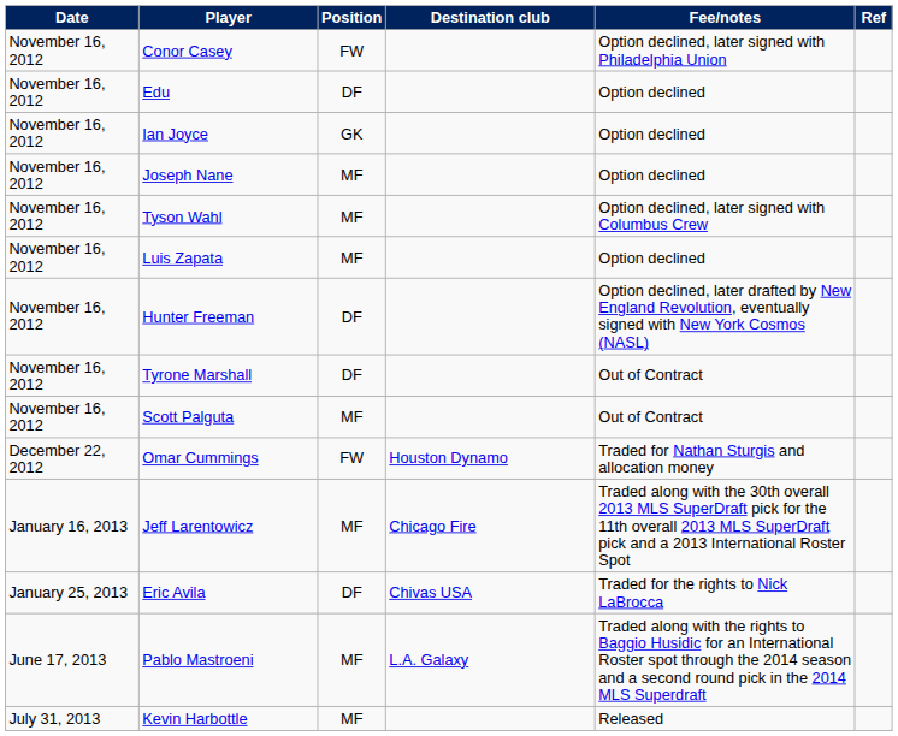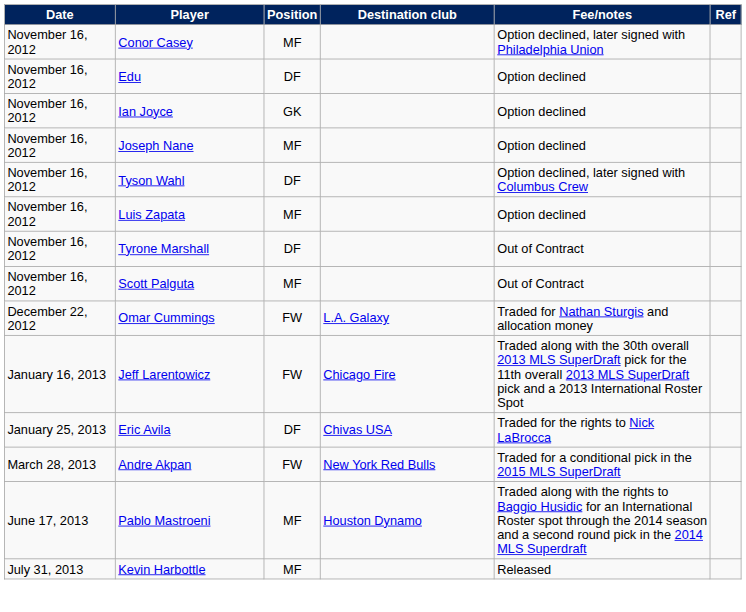 <table class="wikitable" style="text-align:left; font-size:95%;">
 <tr>
 <th style="background:#00235d; color:#fff; width:125px;">Date</th>
 <th style="background:#00235d; color:#fff; width:170px;">Player</th>
 <th style="background:#00235d; color:#fff; width:50px;">Position</th>
 <th style="background:#00235d; color:#fff; width:200px;">Destination club</th>
 <th style="background:#00235d; color:#fff; width:250px;">Fee/notes</th>
 <th style="background:#00235d; color:#fff; width:30px;">Ref</th>
 </tr>
 <tr>
 <td>November 16, 2012</td>
 <td> <a href='#'>Conor Casey</a></td>
-<td style="text-align:center;">FW</td>
+<td style="text-align:center;">MF</td>
 <td></td>
 <td>Option declined, later signed with <a href='#'>Philadelphia Union</a></td>
 <td style="text-align:center;"></td>
 </tr>
 <tr>
 <td>November 16, 2012</td>
 <td> <a href='#'>Edu</a></td>
 <td style="text-align:center;">DF</td>
 <td></td>
 <td>Option declined</td>
 <td style="text-align:center;"></td>
 </tr>
 <tr>
 <td>November 16, 2012</td>
 <td> <a href='#'>Ian Joyce</a></td>
 <td style="text-align:center;">GK</td>
 <td></td>
 <td>Option declined</td>
 <td style="text-align:center;"></td>
 </tr>
 <tr>
 <td>November 16, 2012</td>
 <td> <a href='#'>Joseph Nane</a></td>
 <td style="text-align:center;">MF</td>
 <td></td>
 <td>Option declined</td>
 <td style="text-align:center;"></td>
 </tr>
 <tr>
 <td>November 16, 2012</td>
 <td> <a href='#'>Tyson Wahl</a></td>
-<td style="text-align:center;">MF</td>
+<td style="text-align:center;">DF</td>
 <td></td>
 <td>Option declined, later signed with <a href='#'>Columbus Crew</a></td>
 <td style="text-align:center;"></td>
 </tr>
 <tr>
 <td>November 16, 2012</td>
 <td> <a href='#'>Luis Zapata</a></td>
 <td style="text-align:center;">MF</td>
 <td></td>
 <td>Option declined</td>
-<td style="text-align:center;"></td>
-</tr>
-<tr>
-<td>November 16, 2012</td>
-<td> <a href='#'>Hunter Freeman</a></td>
-<td style="text-align:center;">DF</td>
-<td></td>
-<td>Option declined, later drafted by <a href='#'>New England Revolution</a>, eventually signed with <a href='#'>New York Cosmos (NASL)</a></td>
 <td style="text-align:center;"></td>
 </tr>
 <tr>
 <td>November 16, 2012</td>
 <td> <a href='#'>Tyrone Marshall</a></td>
 <td style="text-align:center;">DF</td>
 <td></td>
 <td>Out of Contract</td>
 <td style="text-align:center;"></td>
 </tr>
 <tr>
 <td>November 16, 2012</td>
 <td> <a href='#'>Scott Palguta</a></td>
 <td style="text-align:center;">MF</td>
 <td></td>
 <td>Out of Contract</td>
 <td style="text-align:center;"></td>
 </tr>
 <tr>
 <td>December 22, 2012</td>
 <td> <a href='#'>Omar Cummings</a></td>
 <td style="text-align:center;">FW</td>
-<td> <a href='#'>Houston Dynamo</a></td>
+<td> <a href='#'>L.A. Galaxy</a></td>
 <td>Traded for <a href='#'>Nathan Sturgis</a> and allocation money</td>
 <td style="text-align:center;"></td>
 </tr>
 <tr>
 <td>January 16, 2013</td>
 <td> <a href='#'>Jeff Larentowicz</a></td>
-<td style="text-align:center;">MF</td>
+<td style="text-align:center;">FW</td>
 <td> <a href='#'>Chicago Fire</a></td>
 <td>Traded along with the 30th overall <a href='#'>2013 MLS SuperDraft</a> pick for the 11th overall <a href='#'>2013 MLS SuperDraft</a> pick and a 2013 International Roster Spot</td>
 <td style="text-align:center;"></td>
 </tr>
 <tr>
 <td>January 25, 2013</td>
 <td> <a href='#'>Eric Avila</a></td>
 <td style="text-align:center;">DF</td>
 <td> <a href='#'>Chivas USA</a></td>
 <td>Traded for the rights to <a href='#'>Nick LaBrocca</a></td>
 <td style="text-align:center;"></td>
 </tr>
 <tr>
+<td>March 28, 2013</td>
+<td> <a href='#'>Andre Akpan</a></td>
+<td style="text-align:center;">FW</td>
+<td> <a href='#'>New York Red Bulls</a></td>
+<td>Traded for a conditional pick in the <a href='#'>2015 MLS SuperDraft</a></td>
+<td style="text-align:center;"></td>
+</tr>
+<tr>
 <td>June 17, 2013</td>
 <td> <a href='#'>Pablo Mastroeni</a></td>
 <td style="text-align:center;">MF</td>
-<td> <a href='#'>L.A. Galaxy</a></td>
+<td> <a href='#'>Houston Dynamo</a></td>
 <td>Traded along with the rights to <a href='#'>Baggio Husidic</a> for an International Roster spot through the 2014 season and a second round pick in the <a href='#'>2014 MLS Superdraft</a></td>
 <td style="text-align:center;"></td>
 </tr>
 <tr>
 <td>July 31, 2013</td>
 <td> <a href='#'>Kevin Harbottle</a></td>
 <td style="text-align:center;">MF</td>
 <td></td>
 <td>Released</td>
 <td style="text-align:center;"></td>
 </tr>
 </table>
